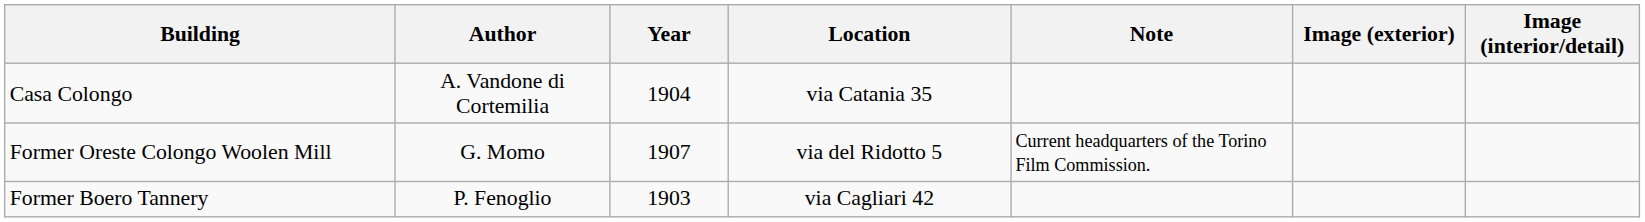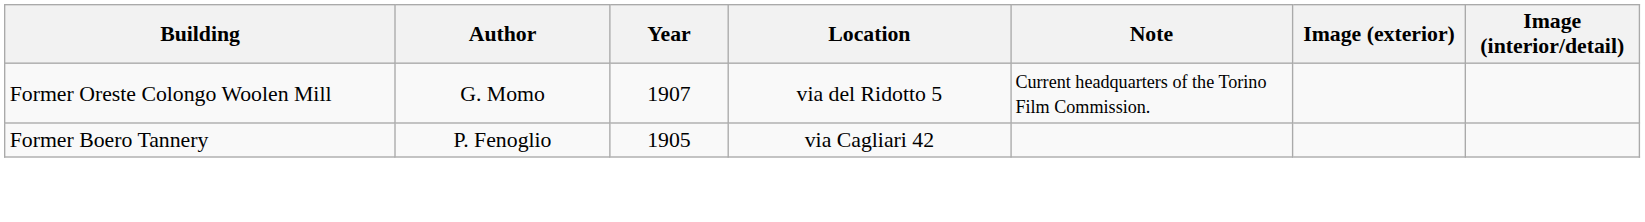 <table class="wikitable sortable" style="text-align:center">
 <tr>
 <th style="width:280px">Building</th>
 <th style="width:150px">Author</th>
 <th style="width:80px">Year</th>
 <th style="width:200px">Location</th>
 <th style="width:200px">Note</th>
 <th style="width:120px">Image (exterior)</th>
 <th style="width:120px">Image (interior/detail)</th>
-</tr>
-<tr>
-<td align=left>Casa Colongo</td>
-<td>A. Vandone di Cortemilia</td>
-<td>1904</td>
-<td>via Catania 35</td>
-<td></td>
-<td></td>
-<td></td>
 </tr>
 <tr>
 <td align=left>Former Oreste Colongo Woolen Mill</td>
 <td>G. Momo</td>
 <td>1907</td>
 <td>via del Ridotto 5</td>
 <td align="left"><small>Current headquarters of the Torino Film Commission.</small></td>
 <td></td>
 <td></td>
 </tr>
 <tr>
 <td align=left>Former Boero Tannery</td>
 <td>P. Fenoglio</td>
-<td>1903</td>
+<td>1905</td>
 <td>via Cagliari 42</td>
 <td></td>
 <td></td>
 <td></td>
 </tr>
 </table>
